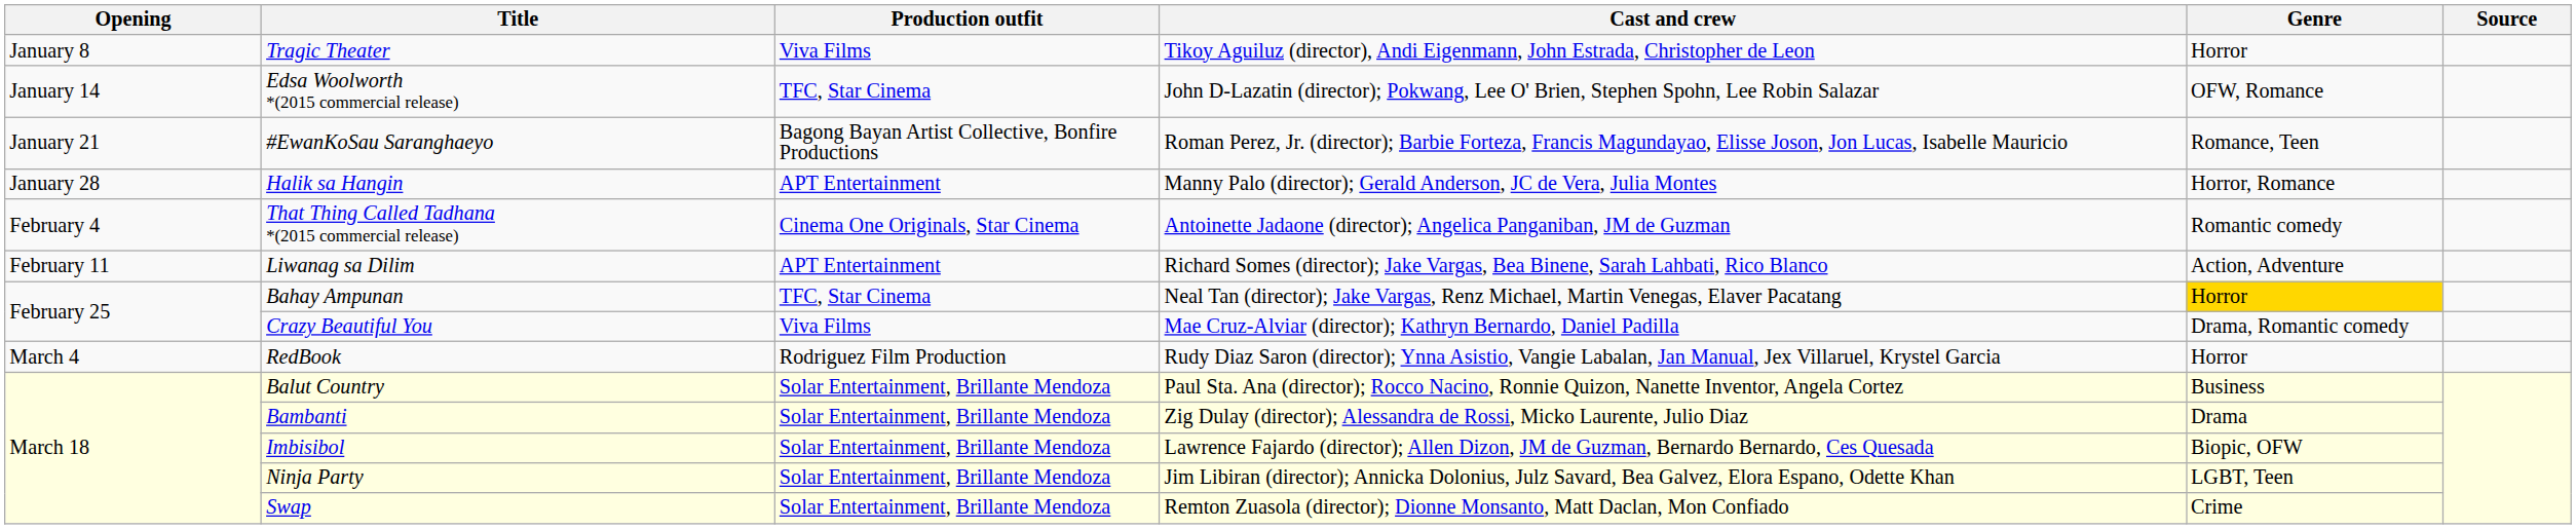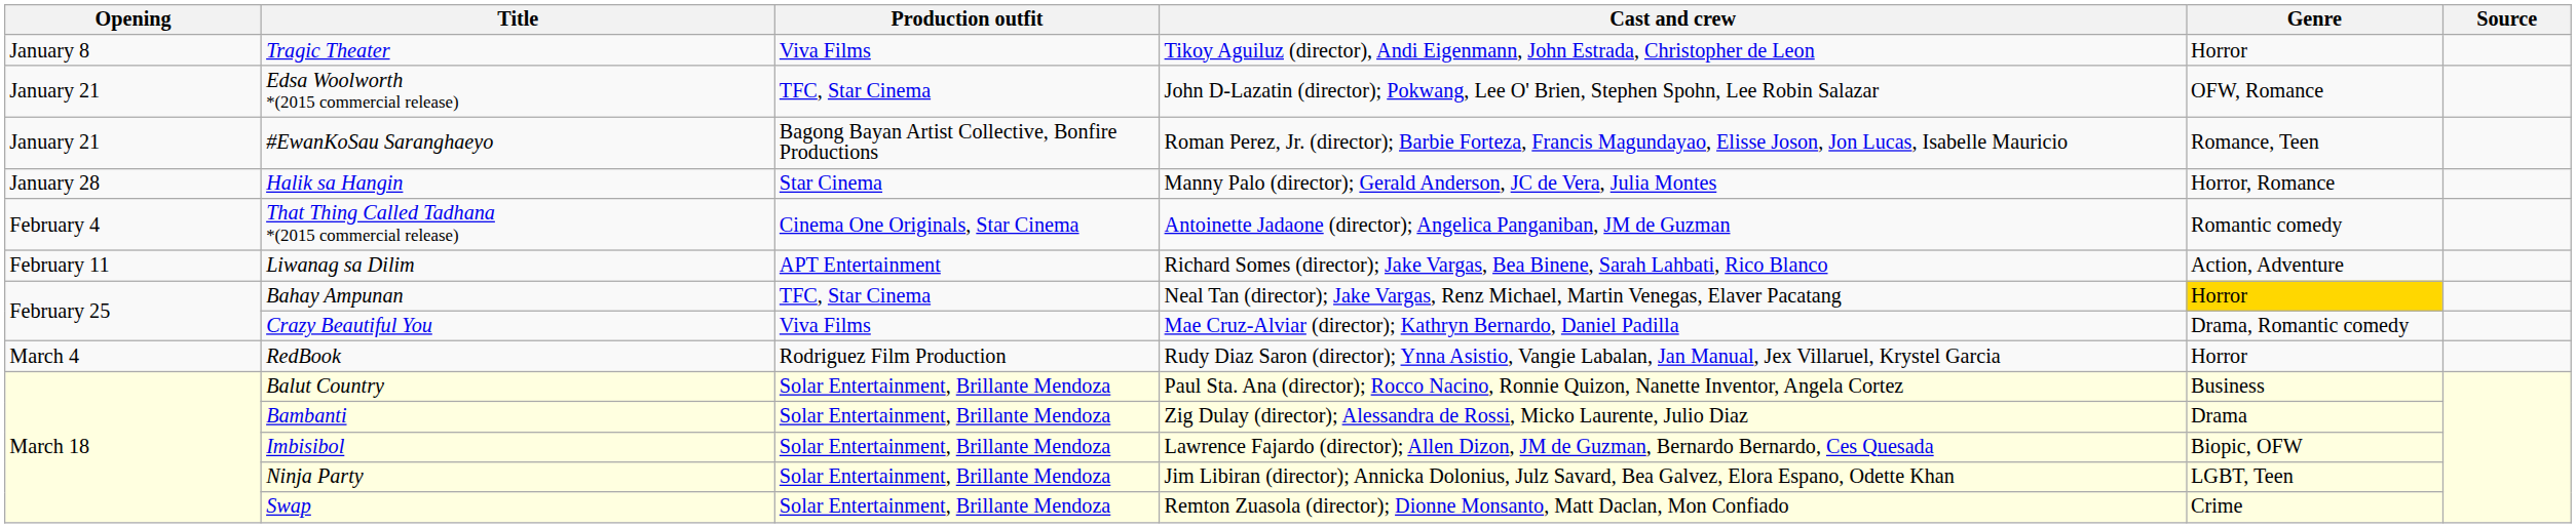 <table class="wikitable" style="text-align:left; font-size:100%; line-height:16px;" width="100%">
 <tr>
 <th style="width:10%;">Opening</th>
 <th style="width:20%;">Title</th>
 <th style="width:15%;">Production outfit</th>
 <th style="width:40%;">Cast and crew</th>
 <th style="width:10%;">Genre</th>
 <th style="width:05%;">Source</th>
 </tr>
 <tr>
 <td>January 8</td>
 <td><em><a href='#'>Tragic Theater</a></em></td>
 <td><a href='#'>Viva Films</a></td>
 <td style="text-align:left;"><a href='#'>Tikoy Aguiluz</a> (director), <a href='#'>Andi Eigenmann</a>, <a href='#'>John Estrada</a>, <a href='#'>Christopher de Leon</a></td>
 <td style="text-align:left;">Horror</td>
 <td></td>
 </tr>
 <tr>
-<td>January 14</td>
+<td>January 21</td>
 <td><em>Edsa Woolworth</em> <br> <small>*(2015 commercial release)</small></td>
 <td><a href='#'>TFC</a>, <a href='#'>Star Cinema</a></td>
 <td style="text-align:left;">John D-Lazatin (director); <a href='#'>Pokwang</a>, Lee O' Brien, Stephen Spohn, Lee Robin Salazar</td>
 <td style="text-align:left;">OFW, Romance</td>
 <td></td>
 </tr>
 <tr>
 <td>January 21</td>
 <td><em>#EwanKoSau Saranghaeyo</em></td>
 <td>Bagong Bayan Artist Collective, Bonfire Productions</td>
 <td style="text-align:left;">Roman Perez, Jr. (director); <a href='#'>Barbie Forteza</a>, <a href='#'>Francis Magundayao</a>, <a href='#'>Elisse Joson</a>, <a href='#'>Jon Lucas</a>, Isabelle Mauricio</td>
 <td style="text-align:left;">Romance, Teen</td>
 <td></td>
 </tr>
 <tr>
 <td>January 28</td>
 <td><em><a href='#'>Halik sa Hangin</a></em></td>
-<td style="text-align:left;"><a href='#'>APT Entertainment</a></td>
+<td><a href='#'>Star Cinema</a></td>
 <td style="text-align:left;">Manny Palo (director); <a href='#'>Gerald Anderson</a>, <a href='#'>JC de Vera</a>, <a href='#'>Julia Montes</a></td>
 <td style="text-align:left;">Horror, Romance</td>
 <td></td>
 </tr>
 <tr>
 <td>February 4</td>
 <td style="text-align:left;"><em><a href='#'>That Thing Called Tadhana</a></em> <br> <small>*(2015 commercial release)</small></td>
 <td style="text-align:left;"><a href='#'>Cinema One Originals</a>, <a href='#'>Star Cinema</a></td>
 <td style="text-align:left;"><a href='#'>Antoinette Jadaone</a> (director); <a href='#'>Angelica Panganiban</a>, <a href='#'>JM de Guzman</a></td>
 <td style="text-align:left;">Romantic comedy</td>
 <td></td>
 </tr>
 <tr>
 <td>February 11</td>
 <td style="text-align:left;"><em>Liwanag sa Dilim</em></td>
 <td style="text-align:left;"><a href='#'>APT Entertainment</a></td>
 <td style="text-align:left;">Richard Somes (director); <a href='#'>Jake Vargas</a>, <a href='#'>Bea Binene</a>, <a href='#'>Sarah Lahbati</a>, <a href='#'>Rico Blanco</a></td>
 <td style="text-align:left;">Action, Adventure</td>
 <td></td>
 </tr>
 <tr>
 <td rowspan=2>February 25</td>
 <td style="text-align:left;"><em>Bahay Ampunan</em></td>
 <td><a href='#'>TFC</a>, <a href='#'>Star Cinema</a></td>
 <td style="text-align:left;">Neal Tan (director); <a href='#'>Jake Vargas</a>, Renz Michael, Martin Venegas, Elaver Pacatang</td>
 <td style="background: gold; text-align:left;">Horror</td>
 <td></td>
 </tr>
 <tr>
 <td style="text-align:left;"><em><a href='#'>Crazy Beautiful You</a></em></td>
 <td><a href='#'>Viva Films</a></td>
 <td style="text-align:left;"><a href='#'>Mae Cruz-Alviar</a> (director); <a href='#'>Kathryn Bernardo</a>, <a href='#'>Daniel Padilla</a></td>
 <td style="text-align:left;">Drama, Romantic comedy</td>
 <td></td>
 </tr>
 <tr>
 <td>March 4</td>
 <td style="text-align:left;"><em>RedBook</em></td>
 <td style="text-align:left;">Rodriguez Film Production</td>
 <td style="text-align:left;">Rudy Diaz Saron (director); <a href='#'>Ynna Asistio</a>, Vangie Labalan, <a href='#'>Jan Manual</a>, Jex Villaruel, Krystel Garcia</td>
 <td style="text-align:left;">Horror</td>
 <td></td>
 </tr>
 <tr>
 <td style="background:#FFFFE0;" rowspan=5>March 18</td>
 <td style="background:#FFFFE0;"><em>Balut Country</em></td>
 <td style="background:#FFFFE0;"><a href='#'>Solar Entertainment</a>, <a href='#'>Brillante Mendoza</a></td>
 <td style="background:#FFFFE0;">Paul Sta. Ana (director); <a href='#'>Rocco Nacino</a>, Ronnie Quizon, Nanette Inventor, Angela Cortez</td>
 <td style="background:#FFFFE0;">Business</td>
 <td style="background:#FFFFE0;" rowspan=5></td>
 </tr>
 <tr>
 <td style="background:#FFFFE0;"><em><a href='#'>Bambanti</a></em></td>
 <td style="background:#FFFFE0;"><a href='#'>Solar Entertainment</a>, <a href='#'>Brillante Mendoza</a></td>
 <td style="background:#FFFFE0;">Zig Dulay (director); <a href='#'>Alessandra de Rossi</a>, Micko Laurente, Julio Diaz</td>
 <td style="background:#FFFFE0;">Drama</td>
 </tr>
 <tr>
 <td style="background:#FFFFE0;"><em><a href='#'>Imbisibol</a></em></td>
 <td style="background:#FFFFE0;"><a href='#'>Solar Entertainment</a>, <a href='#'>Brillante Mendoza</a></td>
 <td style="background:#FFFFE0;">Lawrence Fajardo (director); <a href='#'>Allen Dizon</a>, <a href='#'>JM de Guzman</a>, Bernardo Bernardo, <a href='#'>Ces Quesada</a></td>
 <td style="background:#FFFFE0;">Biopic, OFW</td>
 </tr>
 <tr>
 <td style="background:#FFFFE0;"><em>Ninja Party</em></td>
 <td style="background:#FFFFE0;"><a href='#'>Solar Entertainment</a>, <a href='#'>Brillante Mendoza</a></td>
 <td style="background:#FFFFE0;">Jim Libiran (director); Annicka Dolonius, Julz Savard, Bea Galvez, Elora Espano, Odette Khan</td>
 <td style="background:#FFFFE0;">LGBT, Teen</td>
 </tr>
 <tr>
 <td style="background:#FFFFE0;"><em><a href='#'>Swap</a></em></td>
 <td style="background:#FFFFE0;"><a href='#'>Solar Entertainment</a>, <a href='#'>Brillante Mendoza</a></td>
 <td style="background:#FFFFE0;">Remton Zuasola (director); <a href='#'>Dionne Monsanto</a>, Matt Daclan, Mon Confiado</td>
 <td style="background:#FFFFE0;">Crime</td>
 </tr>
 </table>
